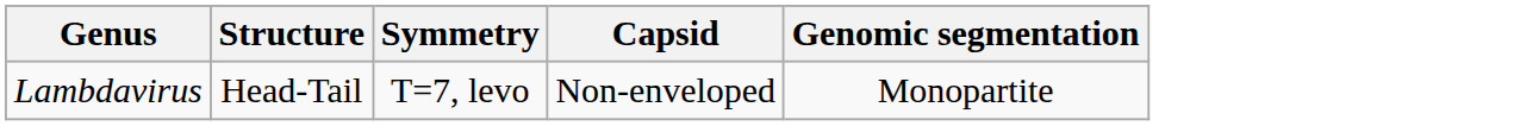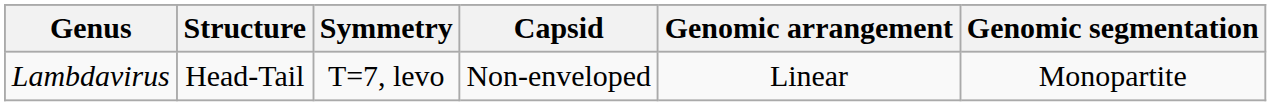 <table class="wikitable sortable" style="text-align:center">
 <tr>
 <th>Genus</th>
 <th>Structure</th>
 <th>Symmetry</th>
 <th>Capsid</th>
+<th>Genomic arrangement</th>
 <th>Genomic segmentation</th>
 </tr>
 <tr>
 <td><em>Lambdavirus</em></td>
 <td>Head-Tail</td>
 <td>T=7, levo</td>
 <td>Non-enveloped</td>
+<td>Linear</td>
 <td>Monopartite</td>
 </tr>
 </table>
